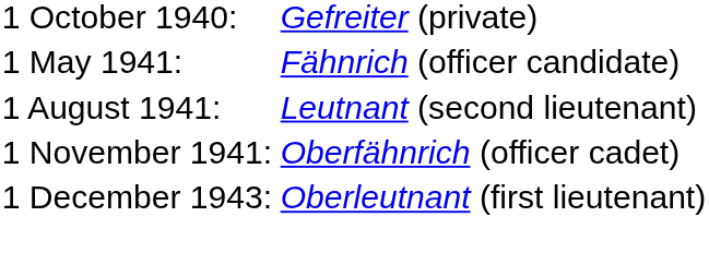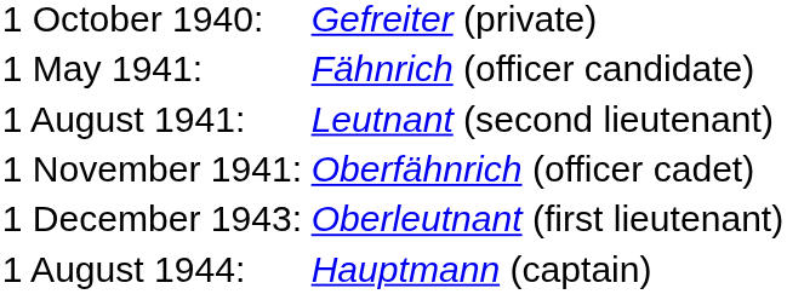 <table>
 <tr>
 <td>1 October 1940:</td>
 <td><em><a href='#'>Gefreiter</a></em> (private)</td>
 </tr>
 <tr>
 <td>1 May 1941:</td>
 <td><em><a href='#'>Fähnrich</a></em> (officer candidate)</td>
 </tr>
 <tr>
 <td>1 August 1941:</td>
 <td><em><a href='#'>Leutnant</a></em> (second lieutenant)</td>
 </tr>
 <tr>
 <td>1 November 1941:</td>
 <td><em><a href='#'>Oberfähnrich</a></em> (officer cadet)</td>
 </tr>
 <tr>
 <td>1 December 1943:</td>
 <td><em><a href='#'>Oberleutnant</a></em> (first lieutenant)</td>
 </tr>
+<tr>
+<td>1 August 1944:</td>
+<td><em><a href='#'>Hauptmann</a></em> (captain)</td>
+</tr>
 </table>
